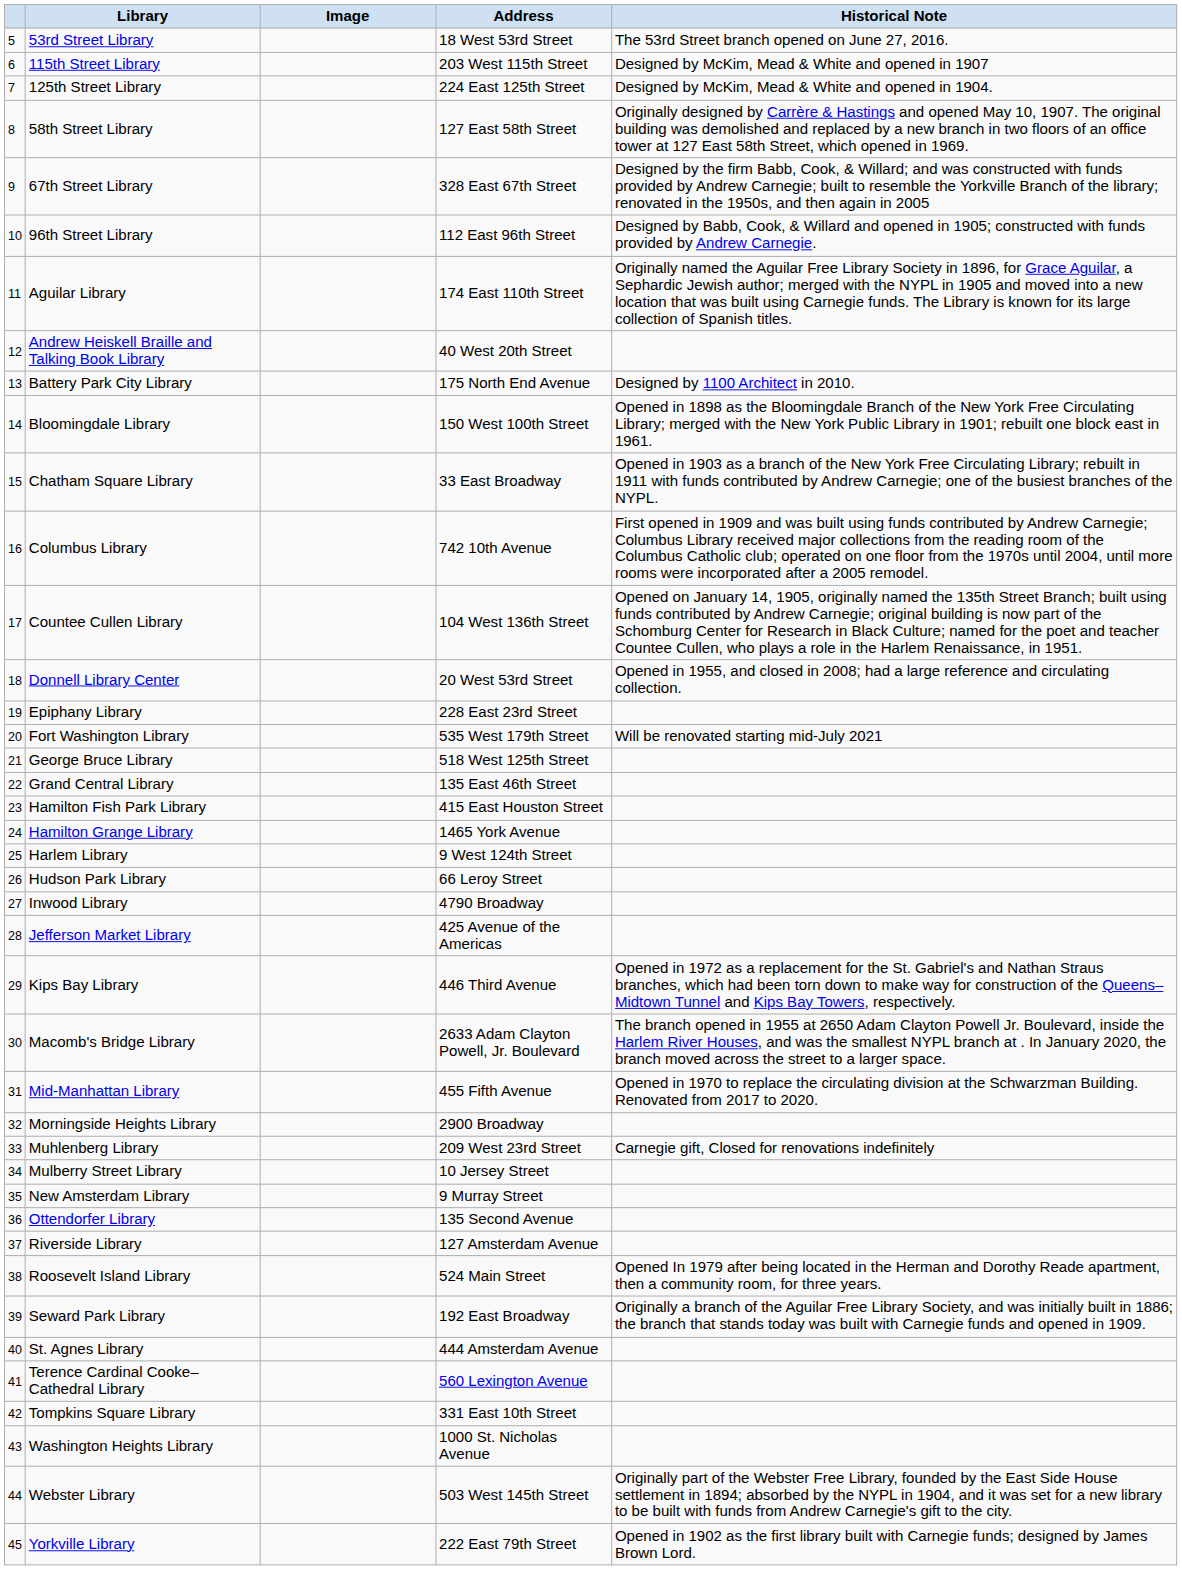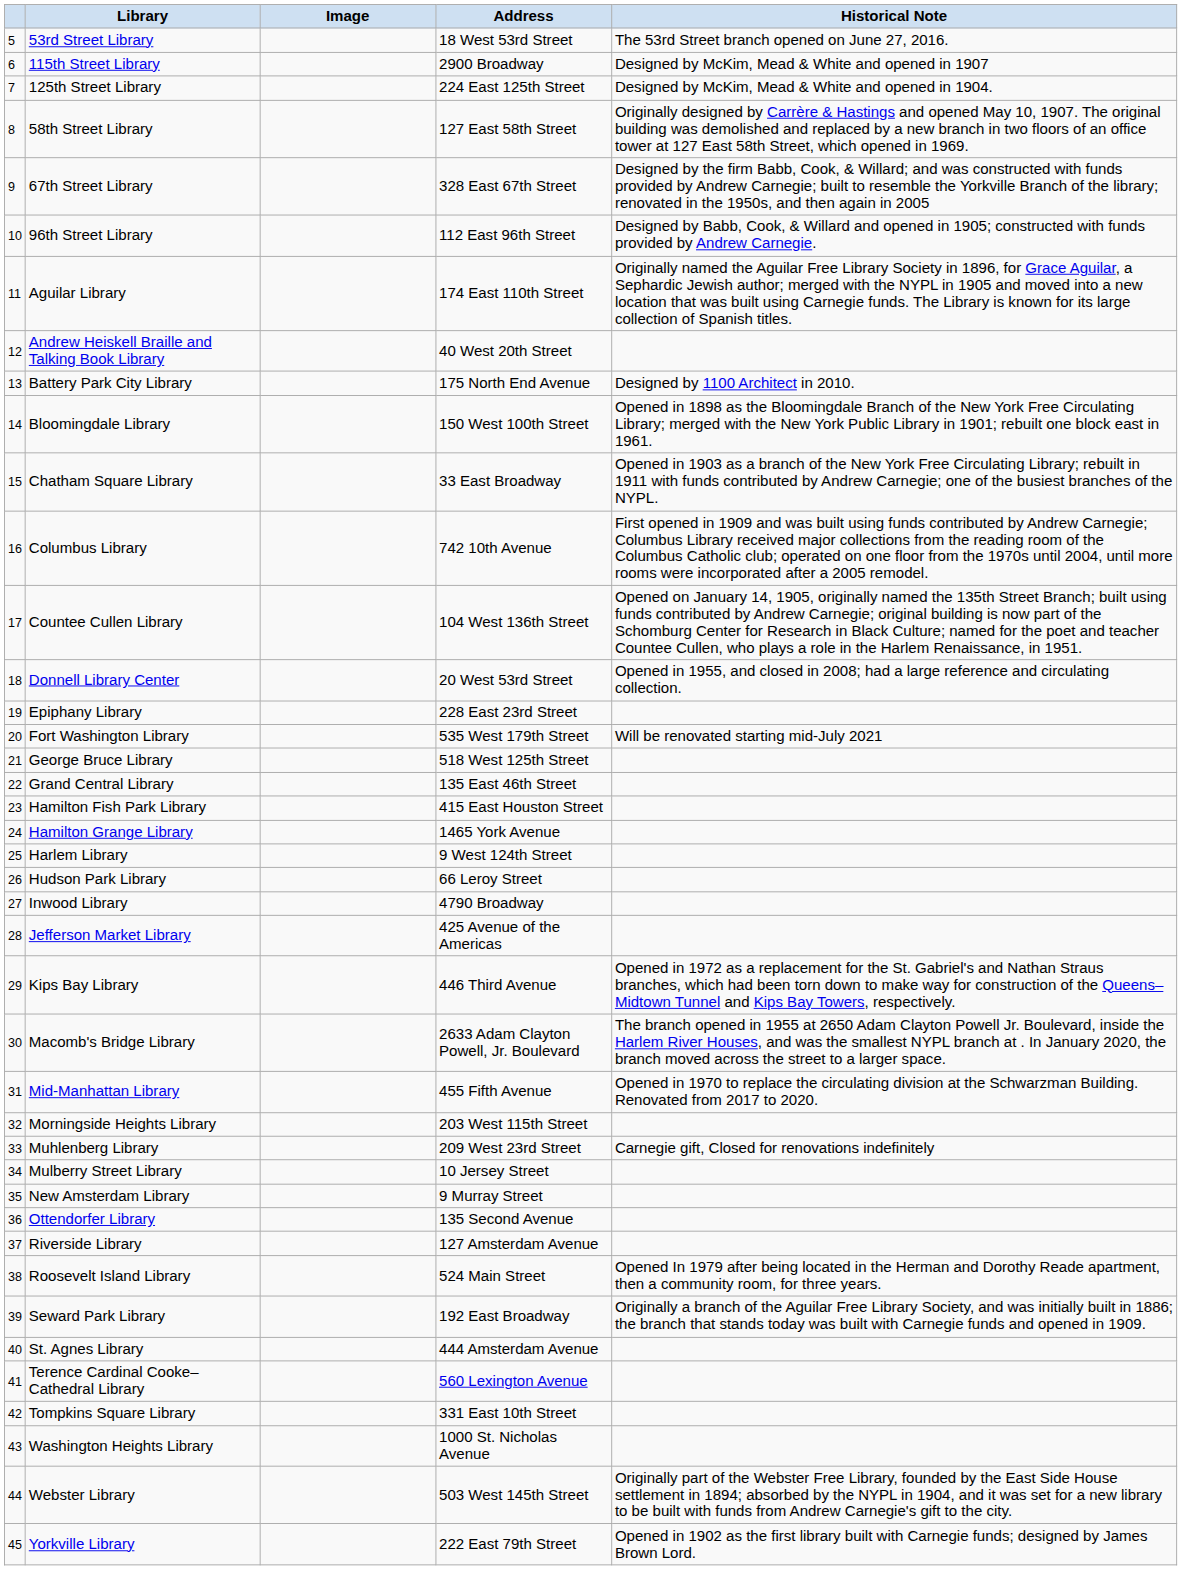 <table class="wikitable sortable" align="center">
 <tr>
 <th style="background-color:#CEE0F2;"></th>
 <th width=20% style="background-color:#CEE0F2;"><strong>Library</strong></th>
 <th width=15% style="background-color:#CEE0F2;"><strong>Image</strong></th>
 <th width=15% style="background-color:#CEE0F2;" class="unsortable"><strong>Address</strong></th>
 <th style="background-color:#CEE0F2;" class="unsortable"><strong>Historical Note</strong></th>
 </tr>
 <tr>
 <td><small>5</small></td>
 <td><a href='#'>53rd Street Library</a></td>
 <td></td>
 <td>18 West 53rd Street</td>
 <td>The 53rd Street branch opened on June 27, 2016.</td>
 </tr>
 <tr>
 <td><small>6</small></td>
 <td><a href='#'>115th Street Library</a><br></td>
 <td></td>
-<td>203 West 115th Street</td>
+<td>2900 Broadway</td>
 <td>Designed by McKim, Mead & White and opened in 1907</td>
 </tr>
 <tr>
 <td><small>7</small></td>
 <td>125th Street Library<br></td>
 <td></td>
 <td>224 East 125th Street</td>
 <td>Designed by McKim, Mead & White and opened in 1904.</td>
 </tr>
 <tr>
 <td><small>8</small></td>
 <td>58th Street Library<br></td>
 <td></td>
 <td>127 East 58th Street</td>
 <td>Originally designed by <a href='#'>Carrère & Hastings</a> and opened May 10, 1907. The original building was demolished and replaced by a new branch in two floors of an office tower at 127 East 58th Street, which opened in 1969.</td>
 </tr>
 <tr>
 <td><small>9</small></td>
 <td>67th Street Library<br></td>
 <td></td>
 <td>328 East 67th Street</td>
 <td>Designed by the firm Babb, Cook, & Willard; and was constructed with funds provided by Andrew Carnegie; built to resemble the Yorkville Branch of the library; renovated in the 1950s, and then again in 2005</td>
 </tr>
 <tr>
 <td><small>10</small></td>
 <td>96th Street Library<br></td>
 <td></td>
 <td>112 East 96th Street</td>
 <td>Designed by Babb, Cook, & Willard and opened in 1905; constructed with funds provided by <a href='#'>Andrew Carnegie</a>.</td>
 </tr>
 <tr>
 <td><small>11</small></td>
 <td>Aguilar Library<br></td>
 <td></td>
 <td>174 East 110th Street</td>
 <td>Originally named the Aguilar Free Library Society in 1896, for <a href='#'>Grace Aguilar</a>, a Sephardic Jewish author; merged with the NYPL in 1905 and moved into a new location that was built using Carnegie funds. The Library is known for its large collection of Spanish titles.</td>
 </tr>
 <tr>
 <td><small>12</small></td>
 <td><a href='#'>Andrew Heiskell Braille and Talking Book Library</a><br></td>
 <td></td>
 <td>40 West 20th Street</td>
 <td></td>
 </tr>
 <tr>
 <td><small>13</small></td>
 <td>Battery Park City Library<br></td>
 <td></td>
 <td>175 North End Avenue</td>
 <td>Designed by <a href='#'>1100 Architect</a> in 2010.</td>
 </tr>
 <tr>
 <td><small>14</small></td>
 <td>Bloomingdale Library<br></td>
 <td></td>
 <td>150 West 100th Street</td>
 <td>Opened in 1898 as the Bloomingdale Branch of the New York Free Circulating Library; merged with the New York Public Library in 1901; rebuilt one block east in 1961.</td>
 </tr>
 <tr>
 <td><small>15</small></td>
 <td>Chatham Square Library<br></td>
 <td></td>
 <td>33 East Broadway</td>
 <td>Opened in 1903 as a branch of the New York Free Circulating Library; rebuilt in 1911 with funds contributed by Andrew Carnegie; one of the busiest branches of the NYPL.</td>
 </tr>
 <tr>
 <td><small>16</small></td>
 <td>Columbus Library<br></td>
 <td></td>
 <td>742 10th Avenue</td>
 <td>First opened in 1909 and was built using funds contributed by Andrew Carnegie; Columbus Library received major collections from the reading room of the Columbus Catholic club; operated on one floor from the 1970s until 2004, until more rooms were incorporated after a 2005 remodel.</td>
 </tr>
 <tr>
 <td><small>17</small></td>
 <td>Countee Cullen Library </td>
 <td></td>
 <td>104 West 136th Street</td>
 <td>Opened on January 14, 1905, originally named the 135th Street Branch; built using funds contributed by Andrew Carnegie; original building is now part of the Schomburg Center for Research in Black Culture; named for the poet and teacher Countee Cullen, who plays a role in the Harlem Renaissance, in 1951.</td>
 </tr>
 <tr>
 <td><small>18</small></td>
 <td><a href='#'>Donnell Library Center</a><br></td>
 <td></td>
 <td>20 West 53rd Street</td>
 <td>Opened in 1955, and closed in 2008; had a large reference and circulating collection.</td>
 </tr>
 <tr>
 <td><small>19</small></td>
 <td>Epiphany Library<br></td>
 <td></td>
 <td>228 East 23rd Street</td>
 <td></td>
 </tr>
 <tr>
 <td><small>20</small></td>
 <td>Fort Washington Library<br></td>
 <td></td>
 <td>535 West 179th Street</td>
 <td>Will be renovated starting mid-July 2021</td>
 </tr>
 <tr>
 <td><small>21</small></td>
 <td>George Bruce Library<br></td>
 <td></td>
 <td>518 West 125th Street</td>
 <td></td>
 </tr>
 <tr>
 <td><small>22</small></td>
 <td>Grand Central Library<br></td>
 <td></td>
 <td>135 East 46th Street</td>
 <td></td>
 </tr>
 <tr>
 <td><small>23</small></td>
 <td>Hamilton Fish Park Library<br></td>
 <td></td>
 <td>415 East Houston Street</td>
 <td></td>
 </tr>
 <tr>
 <td><small>24</small></td>
 <td><a href='#'>Hamilton Grange Library</a><br></td>
 <td></td>
 <td>1465 York Avenue</td>
 <td></td>
 </tr>
 <tr>
 <td><small>25</small></td>
 <td>Harlem Library<br></td>
 <td></td>
 <td>9 West 124th Street</td>
 <td></td>
 </tr>
 <tr>
 <td><small>26</small></td>
 <td>Hudson Park Library<br></td>
 <td></td>
 <td>66 Leroy Street</td>
 <td></td>
 </tr>
 <tr>
 <td><small>27</small></td>
 <td>Inwood Library<br></td>
 <td></td>
 <td>4790 Broadway</td>
 <td></td>
 </tr>
 <tr>
 <td><small>28</small></td>
 <td><a href='#'>Jefferson Market Library</a><br></td>
 <td></td>
 <td>425 Avenue of the Americas</td>
 <td></td>
 </tr>
 <tr>
 <td><small>29</small></td>
 <td>Kips Bay Library<br></td>
 <td></td>
 <td>446 Third Avenue</td>
 <td>Opened in 1972 as a replacement for the St. Gabriel's and Nathan Straus branches, which had been torn down to make way for construction of the <a href='#'>Queens–Midtown Tunnel</a> and <a href='#'>Kips Bay Towers</a>, respectively.</td>
 </tr>
 <tr>
 <td><small>30</small></td>
 <td>Macomb's Bridge Library<br></td>
 <td></td>
 <td>2633 Adam Clayton Powell, Jr. Boulevard</td>
 <td>The branch opened in 1955 at 2650 Adam Clayton Powell Jr. Boulevard, inside the <a href='#'>Harlem River Houses</a>, and was the smallest NYPL branch at . In January 2020, the branch moved across the street to a larger space.</td>
 </tr>
 <tr>
 <td><small>31</small></td>
 <td><a href='#'>Mid-Manhattan Library</a><br></td>
 <td></td>
 <td>455 Fifth Avenue</td>
 <td>Opened in 1970 to replace the circulating division at the Schwarzman Building. Renovated from 2017 to 2020.</td>
 </tr>
 <tr>
 <td><small>32</small></td>
 <td>Morningside Heights Library<br></td>
 <td></td>
-<td>2900 Broadway</td>
+<td>203 West 115th Street</td>
 <td></td>
 </tr>
 <tr>
 <td><small>33</small></td>
 <td>Muhlenberg Library<br></td>
 <td></td>
 <td>209 West 23rd Street</td>
 <td>Carnegie gift, Closed for renovations indefinitely</td>
 </tr>
 <tr>
 <td><small>34</small></td>
 <td>Mulberry Street Library<br></td>
 <td></td>
 <td>10 Jersey Street</td>
 <td></td>
 </tr>
 <tr>
 <td><small>35</small></td>
 <td>New Amsterdam Library<br></td>
 <td></td>
 <td>9 Murray Street</td>
 <td></td>
 </tr>
 <tr>
 <td><small>36</small></td>
 <td><a href='#'>Ottendorfer Library</a><br></td>
 <td></td>
 <td>135 Second Avenue</td>
 <td></td>
 </tr>
 <tr>
 <td><small>37</small></td>
 <td>Riverside Library<br></td>
 <td></td>
 <td>127 Amsterdam Avenue</td>
 <td></td>
 </tr>
 <tr>
 <td><small>38</small></td>
 <td>Roosevelt Island Library<br></td>
 <td></td>
 <td>524 Main Street </td>
 <td>Opened In 1979 after being located in the Herman and Dorothy Reade apartment, then a community room, for three years.</td>
 </tr>
 <tr>
 <td><small>39</small></td>
 <td>Seward Park Library<br></td>
 <td></td>
 <td>192 East Broadway</td>
 <td>Originally a branch of the Aguilar Free Library Society, and was initially built in 1886; the branch that stands today was built with Carnegie funds and opened in 1909.</td>
 </tr>
 <tr>
 <td><small>40</small></td>
 <td>St. Agnes Library<br></td>
 <td></td>
 <td>444 Amsterdam Avenue</td>
 <td></td>
 </tr>
 <tr>
 <td><small>41</small></td>
 <td>Terence Cardinal Cooke–Cathedral Library<br></td>
 <td></td>
 <td><a href='#'>560 Lexington Avenue</a> </td>
 <td></td>
 </tr>
 <tr>
 <td><small>42</small></td>
 <td>Tompkins Square Library<br></td>
 <td></td>
 <td>331 East 10th Street</td>
 <td></td>
 </tr>
 <tr>
 <td><small>43</small></td>
 <td>Washington Heights Library<br></td>
 <td></td>
 <td>1000 St. Nicholas Avenue</td>
 <td></td>
 </tr>
 <tr>
 <td><small>44</small></td>
 <td>Webster Library<br></td>
 <td></td>
 <td>503 West 145th Street</td>
 <td>Originally part of the Webster Free Library, founded by the East Side House settlement in 1894; absorbed by the NYPL in 1904, and it was set for a new library to be built with funds from Andrew Carnegie's gift to the city.</td>
 </tr>
 <tr>
 <td><small>45</small></td>
 <td><a href='#'>Yorkville Library</a><br></td>
 <td></td>
 <td>222 East 79th Street</td>
 <td>Opened in 1902 as the first library built with Carnegie funds; designed by James Brown Lord.</td>
 </tr>
 </table>
